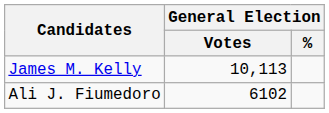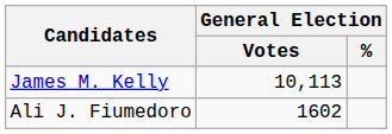 <table class=wikitable>
 <tr>
 <th colspan=1 rowspan=2><strong>Candidates</strong></th>
 <th colspan=2><strong>General Election</strong></th>
 </tr>
 <tr>
 <th>Votes</th>
 <th>%</th>
 </tr>
 <tr>
 <td><a href='#'>James M. Kelly</a></td>
 <td align="right">10,113</td>
 <td align="right"></td>
 </tr>
 <tr>
 <td>Ali J. Fiumedoro</td>
-<td align="right">6102</td>
+<td align="right">1602</td>
 <td align="right"></td>
 </tr>
 </table>
